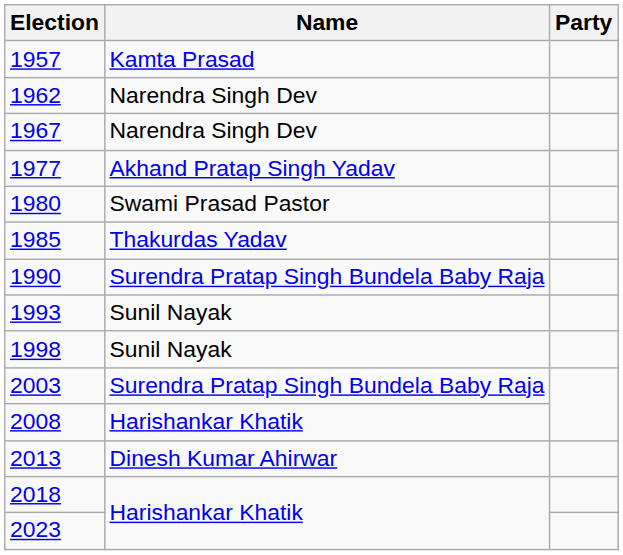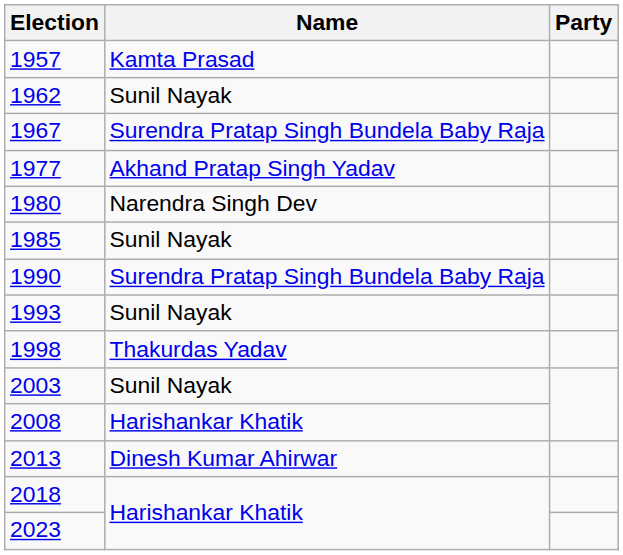 <table class="wikitable sortable">
 <tr>
 <th>Election</th>
 <th>Name</th>
 <th colspan="2">Party</th>
 </tr>
 <tr>
 <td><a href='#'>1957</a></td>
 <td><a href='#'>Kamta Prasad</a></td>
 <td></td>
 </tr>
 <tr>
 <td><a href='#'>1962</a></td>
-<td>Narendra Singh Dev</td>
+<td>Sunil Nayak</td>
 <td></td>
 </tr>
 <tr>
 <td><a href='#'>1967</a></td>
-<td>Narendra Singh Dev</td>
+<td><a href='#'>Surendra Pratap Singh Bundela Baby Raja</a></td>
 <td></td>
 </tr>
 <tr>
 <td><a href='#'>1977</a></td>
 <td><a href='#'>Akhand Pratap Singh Yadav</a></td>
 <td></td>
 </tr>
 <tr>
 <td><a href='#'>1980</a></td>
-<td>Swami Prasad Pastor</td>
+<td>Narendra Singh Dev</td>
 <td></td>
 </tr>
 <tr>
 <td><a href='#'>1985</a></td>
-<td><a href='#'>Thakurdas Yadav</a></td>
+<td>Sunil Nayak</td>
 <td></td>
 </tr>
 <tr>
 <td><a href='#'>1990</a></td>
 <td><a href='#'>Surendra Pratap Singh Bundela Baby Raja</a></td>
 <td></td>
 </tr>
 <tr>
 <td><a href='#'>1993</a></td>
 <td>Sunil Nayak</td>
 <td></td>
 </tr>
 <tr>
 <td><a href='#'>1998</a></td>
-<td>Sunil Nayak</td>
+<td><a href='#'>Thakurdas Yadav</a></td>
 <td></td>
 </tr>
 <tr>
 <td><a href='#'>2003</a></td>
-<td><a href='#'>Surendra Pratap Singh Bundela Baby Raja</a></td>
+<td>Sunil Nayak</td>
 </tr>
 <tr>
 <td><a href='#'>2008</a></td>
 <td><a href='#'>Harishankar Khatik</a></td>
 </tr>
 <tr>
 <td><a href='#'>2013</a></td>
 <td><a href='#'>Dinesh Kumar Ahirwar</a></td>
 <td></td>
 </tr>
 <tr>
 <td><a href='#'>2018</a></td>
 <td rowspan="2"><a href='#'>Harishankar Khatik</a></td>
 <td></td>
 </tr>
 <tr>
 <td><a href='#'>2023</a></td>
 </tr>
 </table>
